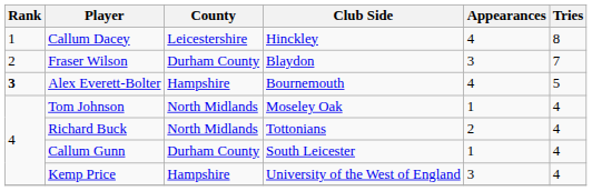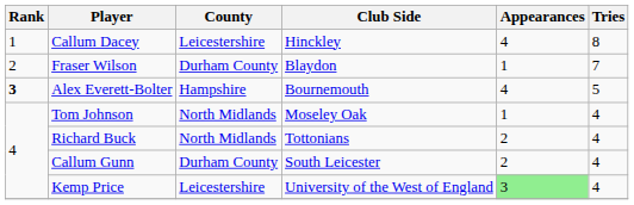 <table class="wikitable">
 <tr>
 <th>Rank</th>
 <th>Player</th>
 <th>County</th>
 <th>Club Side</th>
 <th>Appearances</th>
 <th>Tries</th>
 </tr>
 <tr>
 <td>1</td>
 <td> <a href='#'>Callum Dacey</a></td>
 <td><a href='#'>Leicestershire</a></td>
 <td><a href='#'>Hinckley</a></td>
 <td>4</td>
 <td>8</td>
 </tr>
 <tr>
 <td>2</td>
 <td> <a href='#'>Fraser Wilson</a></td>
 <td><a href='#'>Durham County</a></td>
 <td><a href='#'>Blaydon</a></td>
-<td>3</td>
+<td>1</td>
 <td>7</td>
 </tr>
 <tr>
 <td><strong>3</strong></td>
 <td> <a href='#'>Alex Everett-Bolter</a></td>
 <td><a href='#'>Hampshire</a></td>
 <td><a href='#'>Bournemouth</a></td>
 <td>4</td>
 <td>5</td>
 </tr>
 <tr>
 <td rowspan=4>4</td>
 <td> <a href='#'>Tom Johnson</a></td>
 <td><a href='#'>North Midlands</a></td>
 <td><a href='#'>Moseley Oak</a></td>
 <td>1</td>
 <td>4</td>
 </tr>
 <tr>
 <td> <a href='#'>Richard Buck</a></td>
 <td><a href='#'>North Midlands</a></td>
 <td><a href='#'>Tottonians</a></td>
 <td>2</td>
 <td>4</td>
 </tr>
 <tr>
 <td> <a href='#'>Callum Gunn</a></td>
 <td><a href='#'>Durham County</a></td>
 <td><a href='#'>South Leicester</a></td>
-<td>1</td>
+<td>2</td>
 <td>4</td>
 </tr>
 <tr>
 <td> <a href='#'>Kemp Price</a></td>
-<td><a href='#'>Hampshire</a></td>
+<td><a href='#'>Leicestershire</a></td>
 <td><a href='#'>University of the West of England</a></td>
-<td>3</td>
+<td style="background: lightgreen;">3</td>
 <td>4</td>
 </tr>
 <tr>
 </tr>
 </table>
